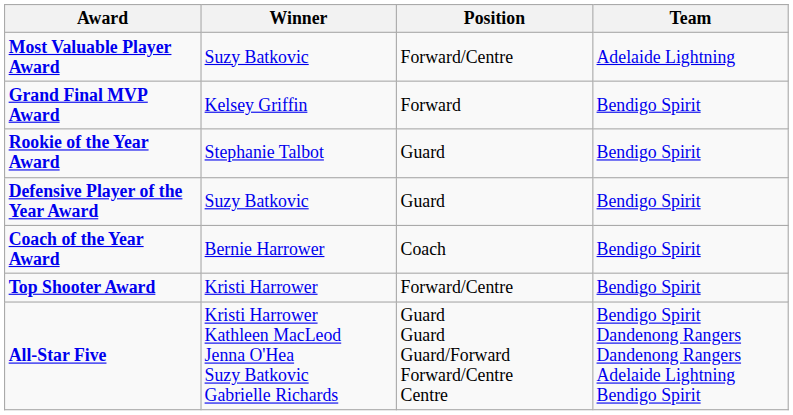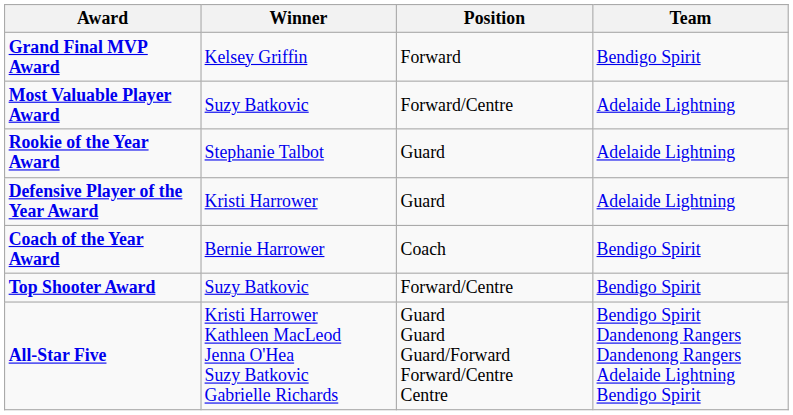 <table class="wikitable" style="width: 80%">
 <tr>
 <th width=125>Award</th>
 <th width=125>Winner</th>
 <th width=125>Position</th>
 <th width=125>Team</th>
 </tr>
 <tr>
+<td><strong><a href='#'>Grand Final MVP Award</a></strong></td>
+<td> <a href='#'>Kelsey Griffin</a></td>
+<td>Forward</td>
+<td><a href='#'>Bendigo Spirit</a></td>
+</tr>
+<tr>
 <td><strong><a href='#'>Most Valuable Player Award</a></strong></td>
 <td> <a href='#'>Suzy Batkovic</a></td>
 <td>Forward/Centre</td>
 <td><a href='#'>Adelaide Lightning</a></td>
 </tr>
 <tr>
-<td><strong><a href='#'>Grand Final MVP Award</a></strong></td>
-<td> <a href='#'>Kelsey Griffin</a></td>
-<td>Forward</td>
-<td><a href='#'>Bendigo Spirit</a></td>
-</tr>
-<tr>
 <td><strong><a href='#'>Rookie of the Year Award</a></strong></td>
 <td> <a href='#'>Stephanie Talbot</a></td>
 <td>Guard</td>
-<td><a href='#'>Bendigo Spirit</a></td>
+<td><a href='#'>Adelaide Lightning</a></td>
 </tr>
 <tr>
 <td><strong><a href='#'>Defensive Player of the Year Award</a></strong></td>
-<td> <a href='#'>Suzy Batkovic</a></td>
+<td> <a href='#'>Kristi Harrower</a></td>
 <td>Guard</td>
-<td><a href='#'>Bendigo Spirit</a></td>
+<td><a href='#'>Adelaide Lightning</a></td>
 </tr>
 <tr>
 <td><strong><a href='#'>Coach of the Year Award</a></strong></td>
 <td> <a href='#'>Bernie Harrower</a></td>
 <td>Coach</td>
 <td><a href='#'>Bendigo Spirit</a></td>
 </tr>
 <tr>
 <td><strong><a href='#'>Top Shooter Award</a></strong></td>
-<td> <a href='#'>Kristi Harrower</a></td>
+<td> <a href='#'>Suzy Batkovic</a></td>
 <td>Forward/Centre</td>
 <td><a href='#'>Bendigo Spirit</a></td>
 </tr>
 <tr>
 <td><strong><a href='#'>All-Star Five</a></strong></td>
 <td> <a href='#'>Kristi Harrower</a> <br>  <a href='#'>Kathleen MacLeod</a> <br>  <a href='#'>Jenna O'Hea</a> <br>   <a href='#'>Suzy Batkovic</a> <br>  <a href='#'>Gabrielle Richards</a></td>
 <td>Guard<br> Guard <br> Guard/Forward <br> Forward/Centre <br> Centre</td>
 <td><a href='#'>Bendigo Spirit</a> <br> <a href='#'>Dandenong Rangers</a> <br> <a href='#'>Dandenong Rangers</a> <br> <a href='#'>Adelaide Lightning</a><br> <a href='#'>Bendigo Spirit</a></td>
 </tr>
 </table>
